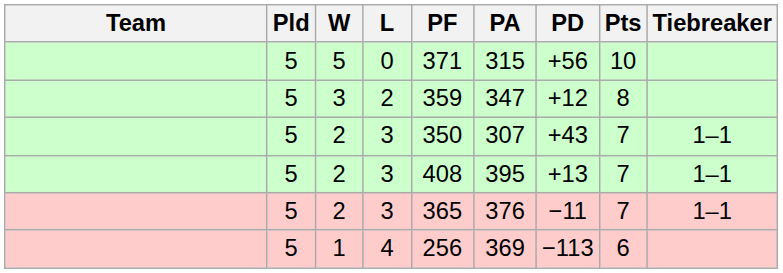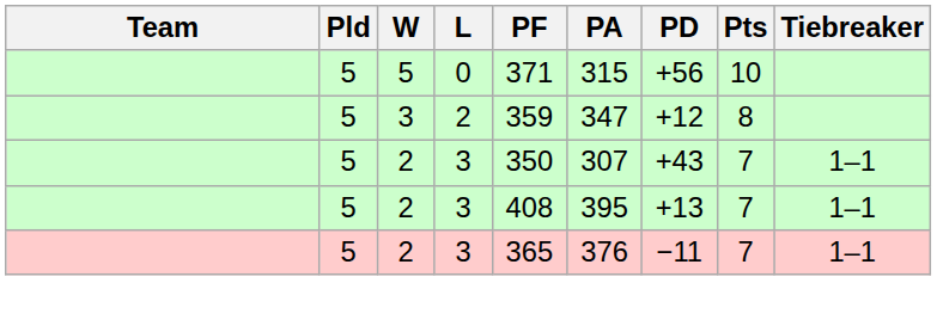 <table class="wikitable" style="text-align:center;">
 <tr>
 <th width=170>Team</th>
 <th width=25>Pld</th>
 <th width=25>W</th>
 <th width=25>L</th>
 <th width=35>PF</th>
 <th width=35>PA</th>
 <th width=35>PD</th>
 <th width=25>Pts</th>
 <th width=50>Tiebreaker</th>
 </tr>
 <tr bgcolor=#ccffcc>
 <td align="left"></td>
 <td>5</td>
 <td>5</td>
 <td>0</td>
 <td>371</td>
 <td>315</td>
 <td>+56</td>
 <td>10</td>
 <td></td>
 </tr>
 <tr bgcolor=#ccffcc>
 <td align="left"></td>
 <td>5</td>
 <td>3</td>
 <td>2</td>
 <td>359</td>
 <td>347</td>
 <td>+12</td>
 <td>8</td>
 <td></td>
 </tr>
 <tr bgcolor=#ccffcc>
 <td align="left"></td>
 <td>5</td>
 <td>2</td>
 <td>3</td>
 <td>350</td>
 <td>307</td>
 <td>+43</td>
 <td>7</td>
 <td>1–1</td>
 </tr>
 <tr bgcolor=#ccffcc>
 <td align="left"></td>
 <td>5</td>
 <td>2</td>
 <td>3</td>
 <td>408</td>
 <td>395</td>
 <td>+13</td>
 <td>7</td>
 <td>1–1</td>
 </tr>
 <tr bgcolor=#ffcccc>
 <td align="left"></td>
 <td>5</td>
 <td>2</td>
 <td>3</td>
 <td>365</td>
 <td>376</td>
 <td>−11</td>
 <td>7</td>
 <td>1–1</td>
 </tr>
-<tr bgcolor=#ffcccc>
-<td align="left"></td>
-<td>5</td>
-<td>1</td>
-<td>4</td>
-<td>256</td>
-<td>369</td>
-<td>−113</td>
-<td>6</td>
-<td></td>
-</tr>
 </table>
